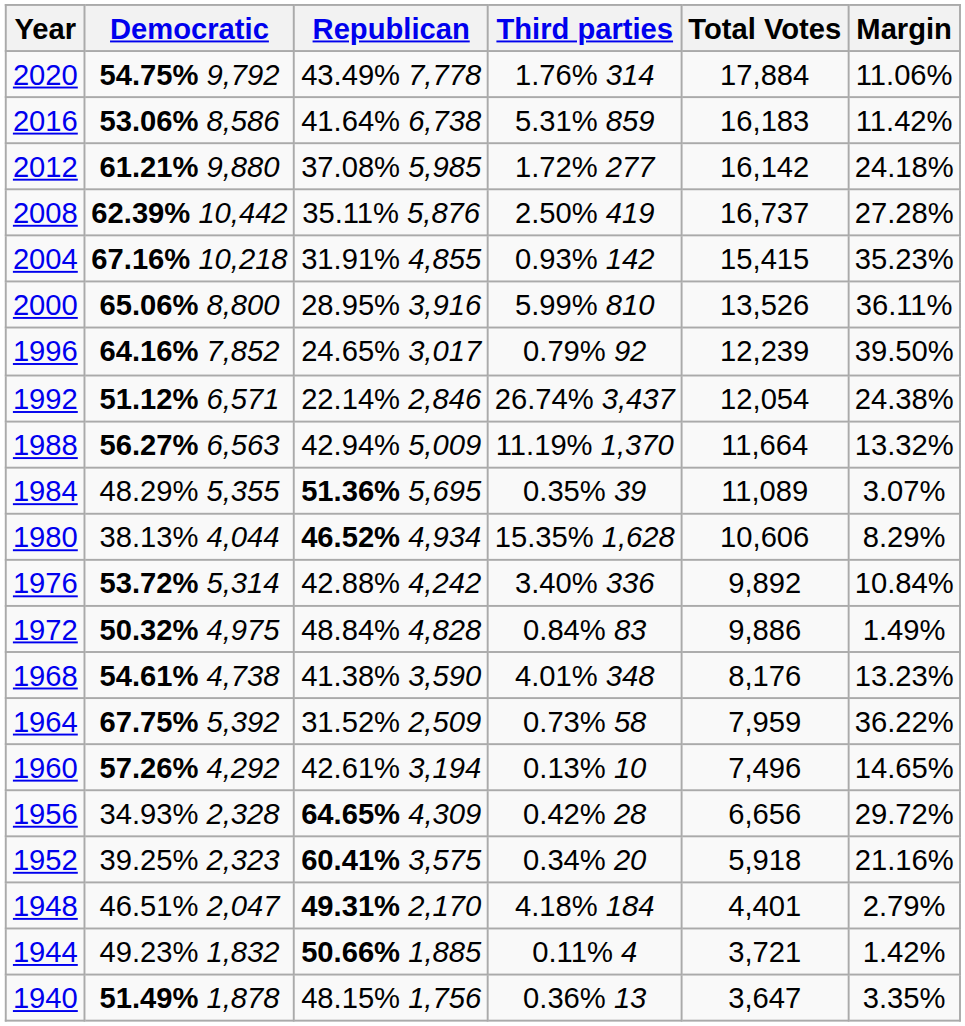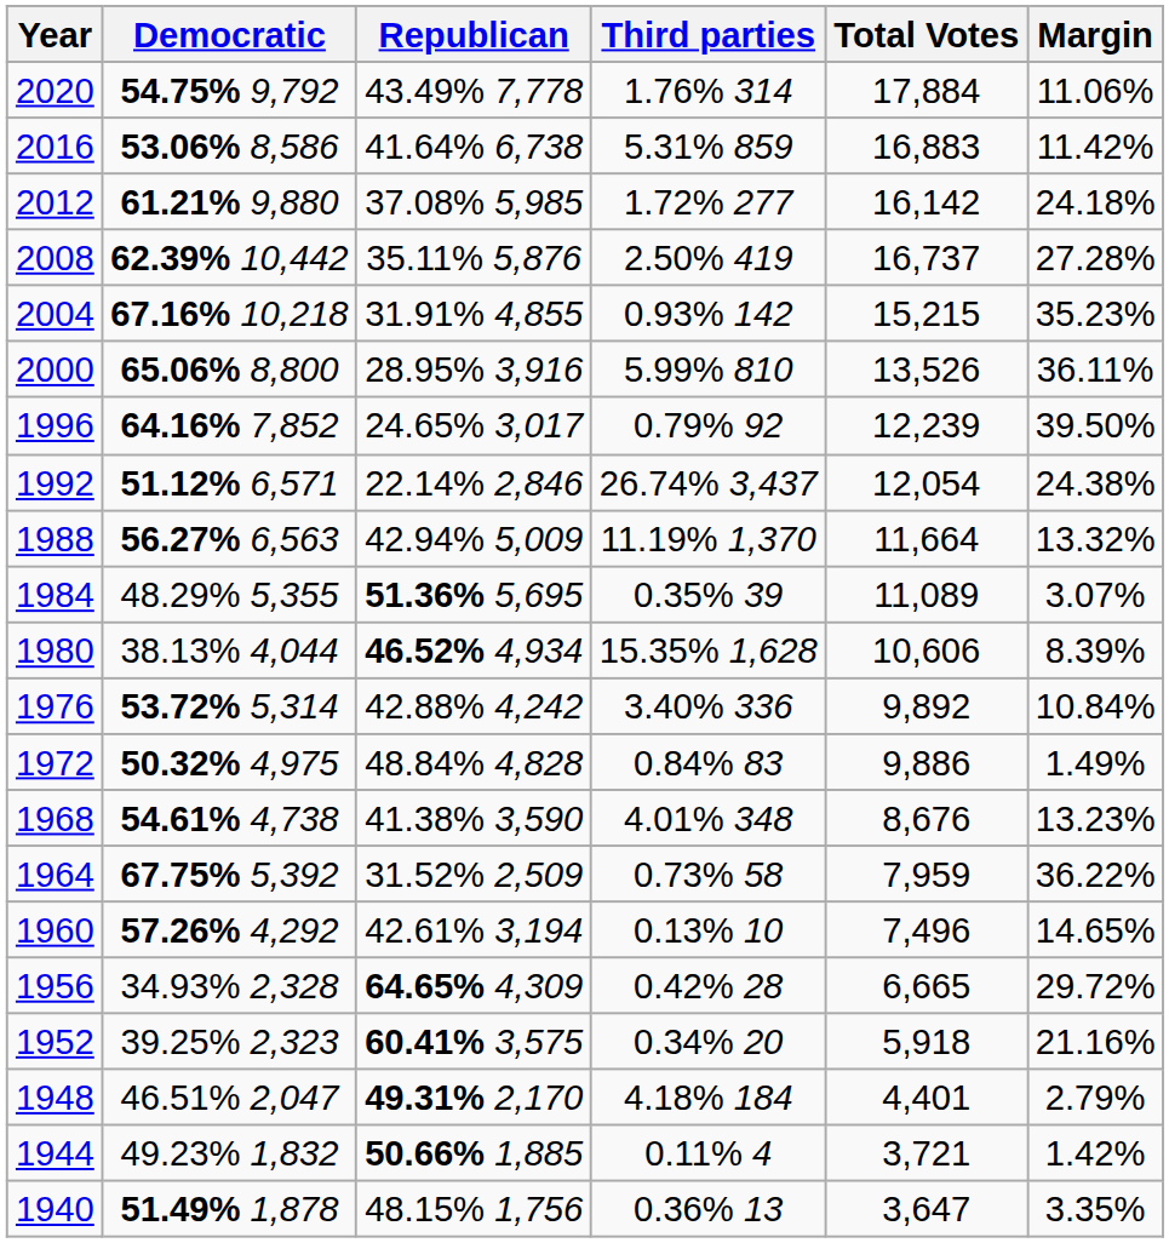 <table class="wikitable mw-collapsible" style="float:center; margin:1em; font-size:95%;">
 <tr style="background:lightgrey;">
 <th>Year</th>
 <th><a href='#'>Democratic</a></th>
 <th><a href='#'>Republican</a></th>
 <th><a href='#'>Third parties</a></th>
 <th>Total Votes</th>
 <th>Margin</th>
 </tr>
 <tr>
 <td align="center" ><a href='#'>2020</a></td>
 <td align="center" ><strong>54.75%</strong> <em>9,792</em></td>
 <td align="center" >43.49% <em>7,778</em></td>
 <td align="center" >1.76% <em>314</em></td>
 <td align="center" >17,884</td>
 <td align="center" >11.06%</td>
 </tr>
 <tr>
 <td align="center" ><a href='#'>2016</a></td>
 <td align="center" ><strong>53.06%</strong> <em>8,586</em></td>
 <td align="center" >41.64% <em>6,738</em></td>
 <td align="center" >5.31% <em>859</em></td>
-<td align="center" >16,183</td>
+<td align="center" >16,883</td>
 <td align="center" >11.42%</td>
 </tr>
 <tr>
 <td align="center" ><a href='#'>2012</a></td>
 <td align="center" ><strong>61.21%</strong> <em>9,880</em></td>
 <td align="center" >37.08% <em>5,985</em></td>
 <td align="center" >1.72% <em>277</em></td>
 <td align="center" >16,142</td>
 <td align="center" >24.18%</td>
 </tr>
 <tr>
 <td align="center" ><a href='#'>2008</a></td>
 <td align="center" ><strong>62.39%</strong> <em>10,442</em></td>
 <td align="center" >35.11% <em>5,876</em></td>
 <td align="center" >2.50% <em>419</em></td>
 <td align="center" >16,737</td>
 <td align="center" >27.28%</td>
 </tr>
 <tr>
 <td align="center" ><a href='#'>2004</a></td>
 <td align="center" ><strong>67.16%</strong> <em>10,218</em></td>
 <td align="center" >31.91% <em>4,855</em></td>
 <td align="center" >0.93% <em>142</em></td>
-<td align="center" >15,415</td>
+<td align="center" >15,215</td>
 <td align="center" >35.23%</td>
 </tr>
 <tr>
 <td align="center" ><a href='#'>2000</a></td>
 <td align="center" ><strong>65.06%</strong> <em>8,800</em></td>
 <td align="center" >28.95% <em>3,916</em></td>
 <td align="center" >5.99% <em>810</em></td>
 <td align="center" >13,526</td>
 <td align="center" >36.11%</td>
 </tr>
 <tr>
 <td align="center" ><a href='#'>1996</a></td>
 <td align="center" ><strong>64.16%</strong> <em>7,852</em></td>
 <td align="center" >24.65% <em>3,017</em></td>
 <td align="center" >0.79% <em>92</em></td>
 <td align="center" >12,239</td>
 <td align="center" >39.50%</td>
 </tr>
 <tr>
 <td align="center" ><a href='#'>1992</a></td>
 <td align="center" ><strong>51.12%</strong> <em>6,571</em></td>
 <td align="center" >22.14% <em>2,846</em></td>
 <td align="center" >26.74% <em>3,437</em></td>
 <td align="center" >12,054</td>
 <td align="center" >24.38%</td>
 </tr>
 <tr>
 <td align="center" ><a href='#'>1988</a></td>
 <td align="center" ><strong>56.27%</strong> <em>6,563</em></td>
 <td align="center" >42.94% <em>5,009</em></td>
 <td align="center" >11.19% <em>1,370</em></td>
 <td align="center" >11,664</td>
 <td align="center" >13.32%</td>
 </tr>
 <tr>
 <td align="center" ><a href='#'>1984</a></td>
 <td align="center" >48.29% <em>5,355</em></td>
 <td align="center" ><strong>51.36%</strong> <em>5,695</em></td>
 <td align="center" >0.35% <em>39</em></td>
 <td align="center" >11,089</td>
 <td align="center" >3.07%</td>
 </tr>
 <tr>
 <td align="center" ><a href='#'>1980</a></td>
 <td align="center" >38.13% <em>4,044</em></td>
 <td align="center" ><strong>46.52%</strong> <em>4,934</em></td>
 <td align="center" >15.35% <em>1,628</em></td>
 <td align="center" >10,606</td>
-<td align="center" >8.29%</td>
+<td align="center" >8.39%</td>
 </tr>
 <tr>
 <td align="center" ><a href='#'>1976</a></td>
 <td align="center" ><strong>53.72%</strong> <em>5,314</em></td>
 <td align="center" >42.88% <em>4,242</em></td>
 <td align="center" >3.40% <em>336</em></td>
 <td align="center" >9,892</td>
 <td align="center" >10.84%</td>
 </tr>
 <tr>
 <td align="center" ><a href='#'>1972</a></td>
 <td align="center" ><strong>50.32%</strong> <em>4,975</em></td>
 <td align="center" >48.84% <em>4,828</em></td>
 <td align="center" >0.84% <em>83</em></td>
 <td align="center" >9,886</td>
 <td align="center" >1.49%</td>
 </tr>
 <tr>
 <td align="center" ><a href='#'>1968</a></td>
 <td align="center" ><strong>54.61%</strong> <em>4,738</em></td>
 <td align="center" >41.38% <em>3,590</em></td>
 <td align="center" >4.01% <em>348</em></td>
-<td align="center" >8,176</td>
+<td align="center" >8,676</td>
 <td align="center" >13.23%</td>
 </tr>
 <tr>
 <td align="center" ><a href='#'>1964</a></td>
 <td align="center" ><strong>67.75%</strong> <em>5,392</em></td>
 <td align="center" >31.52% <em>2,509</em></td>
 <td align="center" >0.73% <em>58</em></td>
 <td align="center" >7,959</td>
 <td align="center" >36.22%</td>
 </tr>
 <tr>
 <td align="center" ><a href='#'>1960</a></td>
 <td align="center" ><strong>57.26%</strong> <em>4,292</em></td>
 <td align="center" >42.61% <em>3,194</em></td>
 <td align="center" >0.13% <em>10</em></td>
 <td align="center" >7,496</td>
 <td align="center" >14.65%</td>
 </tr>
 <tr>
 <td align="center" ><a href='#'>1956</a></td>
 <td align="center" >34.93% <em>2,328</em></td>
 <td align="center" ><strong>64.65%</strong> <em>4,309</em></td>
 <td align="center" >0.42% <em>28</em></td>
-<td align="center" >6,656</td>
+<td align="center" >6,665</td>
 <td align="center" >29.72%</td>
 </tr>
 <tr>
 <td align="center" ><a href='#'>1952</a></td>
 <td align="center" >39.25% <em>2,323</em></td>
 <td align="center" ><strong>60.41%</strong> <em>3,575</em></td>
 <td align="center" >0.34% <em>20</em></td>
 <td align="center" >5,918</td>
 <td align="center" >21.16%</td>
 </tr>
 <tr>
 <td align="center" ><a href='#'>1948</a></td>
 <td align="center" >46.51% <em>2,047</em></td>
 <td align="center" ><strong>49.31%</strong> <em>2,170</em></td>
 <td align="center" >4.18% <em>184</em></td>
 <td align="center" >4,401</td>
 <td align="center" >2.79%</td>
 </tr>
 <tr>
 <td align="center" ><a href='#'>1944</a></td>
 <td align="center" >49.23% <em>1,832</em></td>
 <td align="center" ><strong>50.66%</strong> <em>1,885</em></td>
 <td align="center" >0.11% <em>4</em></td>
 <td align="center" >3,721</td>
 <td align="center" >1.42%</td>
 </tr>
 <tr>
 <td align="center" ><a href='#'>1940</a></td>
 <td align="center" ><strong>51.49%</strong> <em>1,878</em></td>
 <td align="center" >48.15% <em>1,756</em></td>
 <td align="center" >0.36% <em>13</em></td>
 <td align="center" >3,647</td>
 <td align="center" >3.35%</td>
 </tr>
 </table>
